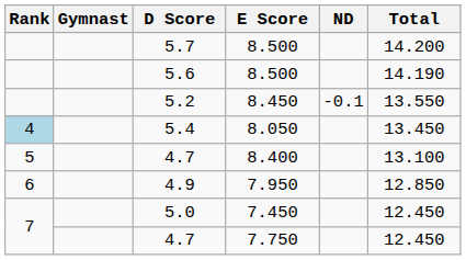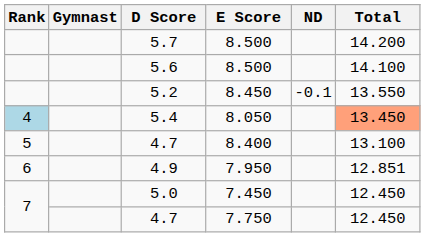 <table class="wikitable" style="text-align:center">
 <tr>
 <th>Rank</th>
 <th>Gymnast</th>
 <th style="width:5em">D Score</th>
 <th style="width:5em">E Score</th>
 <th style="width:2em">ND</th>
 <th style="width:5em">Total</th>
 </tr>
 <tr>
 <td></td>
 <td align=left></td>
 <td>5.7</td>
 <td>8.500</td>
 <td></td>
 <td>14.200</td>
 </tr>
 <tr>
 <td></td>
 <td align=left></td>
 <td>5.6</td>
 <td>8.500</td>
 <td></td>
-<td>14.190</td>
+<td>14.100</td>
 </tr>
 <tr>
 <td></td>
 <td align=left></td>
 <td>5.2</td>
 <td>8.450</td>
 <td>-0.1</td>
 <td>13.550</td>
 </tr>
 <tr>
 <td style="background: lightblue;">4</td>
 <td align=left></td>
 <td>5.4</td>
 <td>8.050</td>
 <td></td>
-<td>13.450</td>
+<td style="background: lightsalmon;">13.450</td>
 </tr>
 <tr>
 <td>5</td>
 <td align=left></td>
 <td>4.7</td>
 <td>8.400</td>
 <td></td>
 <td>13.100</td>
 </tr>
 <tr>
 <td>6</td>
 <td align=left></td>
 <td>4.9</td>
 <td>7.950</td>
 <td></td>
-<td>12.850</td>
+<td>12.851</td>
 </tr>
 <tr>
 <td rowspan="2">7</td>
 <td align=left></td>
 <td>5.0</td>
 <td>7.450</td>
 <td></td>
 <td>12.450</td>
 </tr>
 <tr>
 <td align=left></td>
 <td>4.7</td>
 <td>7.750</td>
 <td></td>
 <td>12.450</td>
 </tr>
 </table>
